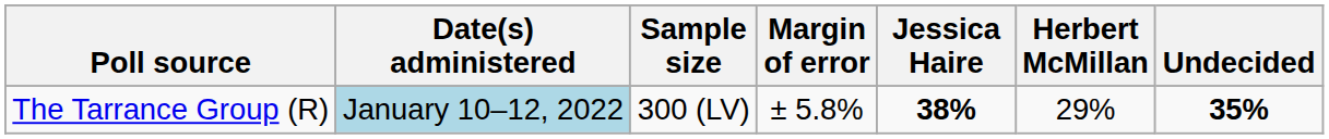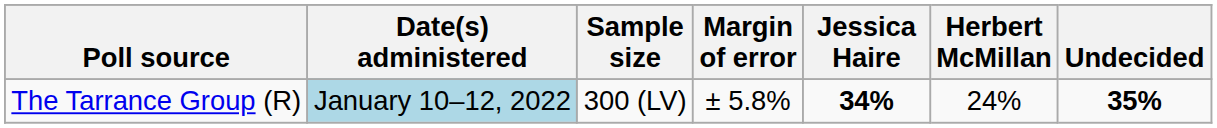 <table class="wikitable" style="font-size:90%;text-align:center;">
 <tr valign=bottom>
 <th>Poll source</th>
 <th>Date(s)<br>administered</th>
 <th>Sample<br>size</th>
 <th>Margin<br>of error</th>
 <th style="width:60px;">Jessica<br>Haire</th>
 <th style="width:60px;">Herbert<br>McMillan</th>
 <th>Undecided</th>
 </tr>
 <tr>
 <td style="text-align:left;"><a href='#'>The Tarrance Group</a> (R)</td>
 <td style="background: lightblue;">January 10–12, 2022</td>
 <td>300 (LV)</td>
 <td>± 5.8%</td>
-<td><strong>38%</strong></td>
-<td>29%</td>
+<td><strong>34%</strong></td>
+<td>24%</td>
 <td><strong>35%</strong></td>
 </tr>
 </table>
